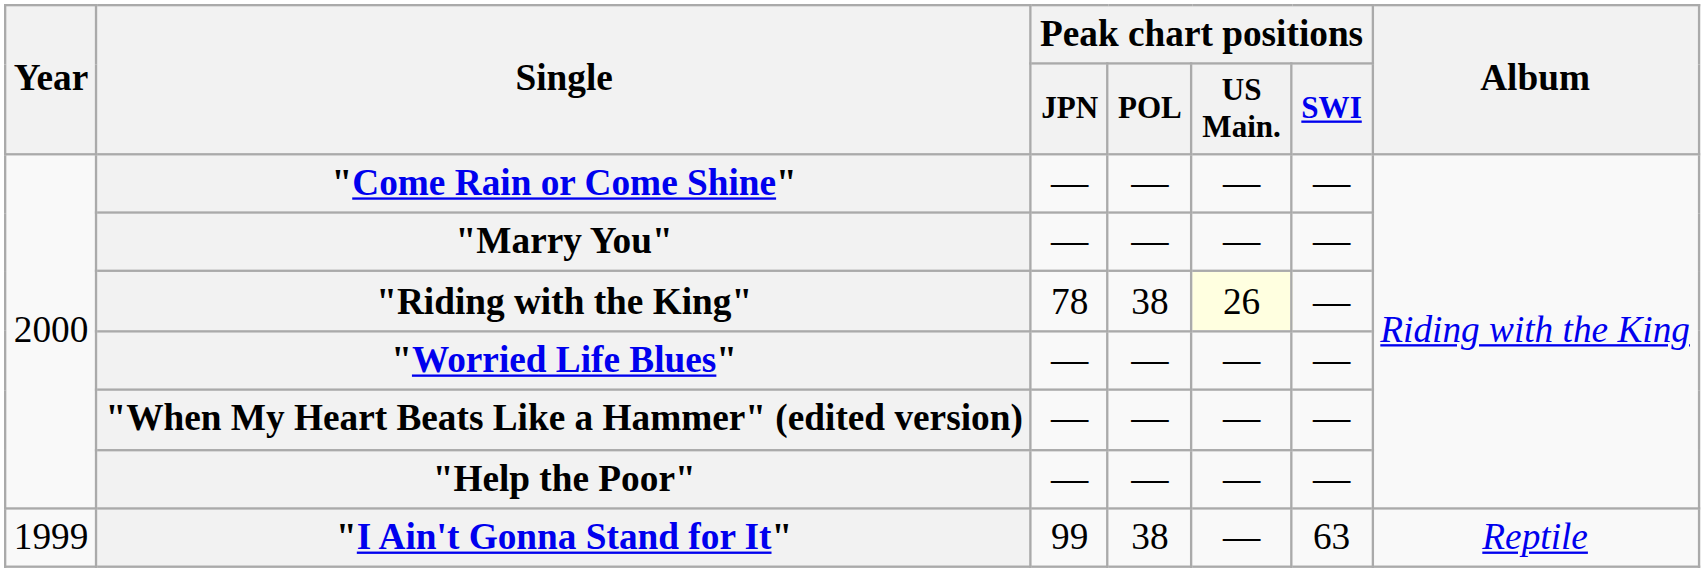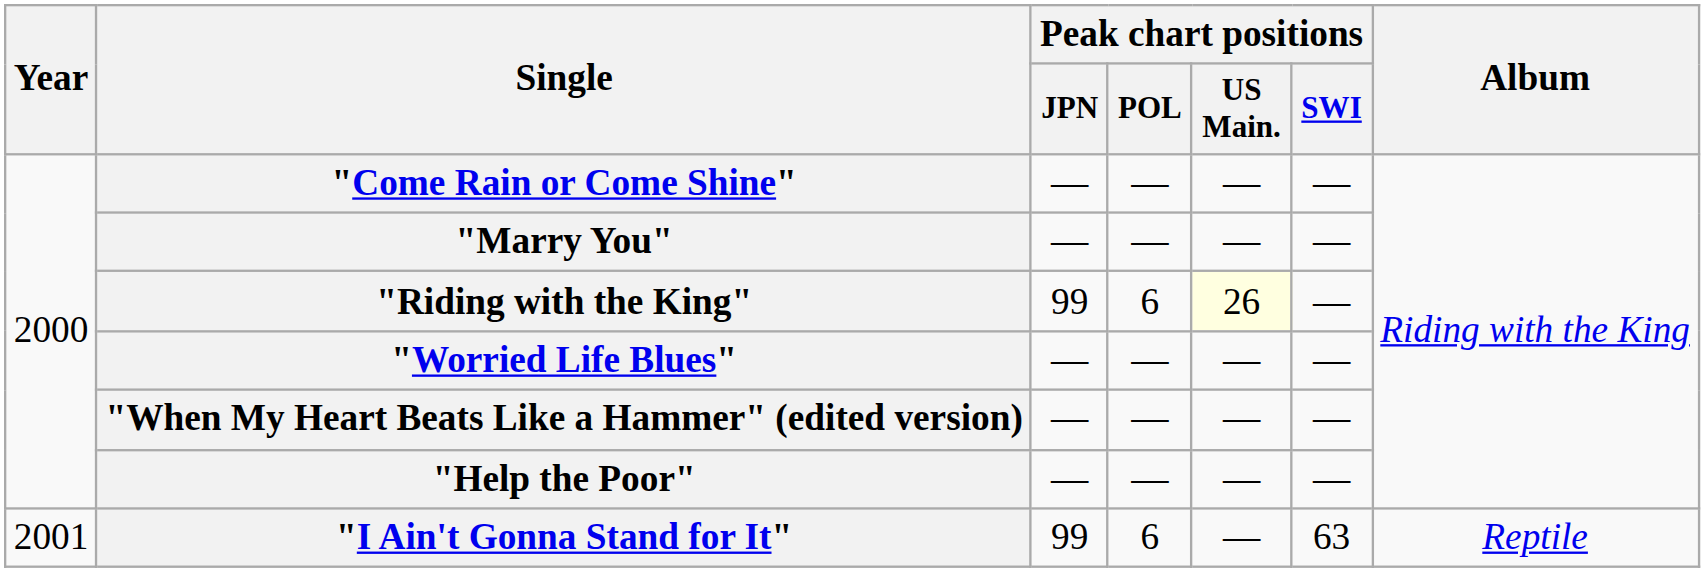 <table class="wikitable plainrowheaders" style="text-align:center;">
 <tr>
 <th rowspan="2">Year</th>
 <th rowspan="2">Single</th>
 <th colspan="4">Peak chart positions</th>
 <th rowspan="2">Album</th>
 </tr>
 <tr style="font-size:smaller;">
 <th>JPN<br></th>
 <th>POL<br></th>
 <th>US<br>Main.<br></th>
 <th><a href='#'>SWI</a><br></th>
 </tr>
 <tr>
 <td rowspan="6">2000</td>
 <th scope="row">"<a href='#'>Come Rain or Come Shine</a>"<br></th>
 <td>—</td>
 <td>—</td>
 <td>—</td>
 <td>—</td>
 <td rowspan="6"><em><a href='#'>Riding with the King</a></em></td>
 </tr>
 <tr>
 <th scope="row">"Marry You"<br></th>
 <td>—</td>
 <td>—</td>
 <td>—</td>
 <td>—</td>
 </tr>
 <tr>
 <th scope="row">"Riding with the King"<br></th>
-<td>78</td>
-<td>38</td>
+<td>99</td>
+<td>6</td>
 <td style="background: lightyellow;">26</td>
 <td>—</td>
 </tr>
 <tr>
 <th scope="row">"<a href='#'>Worried Life Blues</a>"<br></th>
 <td>—</td>
 <td>—</td>
 <td>—</td>
 <td>—</td>
 </tr>
 <tr>
 <th scope="row">"When My Heart Beats Like a Hammer" (edited version)<br></th>
 <td>—</td>
 <td>—</td>
 <td>—</td>
 <td>—</td>
 </tr>
 <tr>
 <th scope="row">"Help the Poor"<br></th>
 <td>—</td>
 <td>—</td>
 <td>—</td>
 <td>—</td>
 </tr>
 <tr>
-<td>1999</td>
+<td>2001</td>
 <th scope="row">"<a href='#'>I Ain't Gonna Stand for It</a>"<br></th>
 <td>99</td>
-<td>38</td>
+<td>6</td>
 <td>—</td>
 <td>63</td>
 <td><em><a href='#'>Reptile</a></em></td>
 </tr>
 </table>
